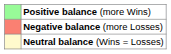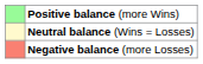 <table cellpadding="3" cellspacing="0" border="1" style="background:#f7f8ff; font-size:95%; border:gray solid 1px; border-collapse:collapse; text-align:center;">
 <tr>
 <td style="background:PaleGreen; width:20px;"></td>
 <td style="background:#fff; text-align:left;"><strong>Positive balance</strong> (more Wins)</td>
 </tr>
 <tr>
+<td style="background:LemonChiffon; width:20px;"></td>
+<td style="background:#fff; text-align:left;"><strong>Neutral balance</strong> (Wins = Losses)</td>
+</tr>
+<tr>
 <td style="background:Salmon; width:20px;"></td>
 <td style="background:#fff; text-align:left;"><strong>Negative balance</strong> (more Losses)</td>
 </tr>
-<tr>
-<td style="background:LemonChiffon; width:20px;"></td>
-<td style="background:#fff; text-align:left;"><strong>Neutral balance</strong> (Wins = Losses)</td>
-</tr>
 </table>
